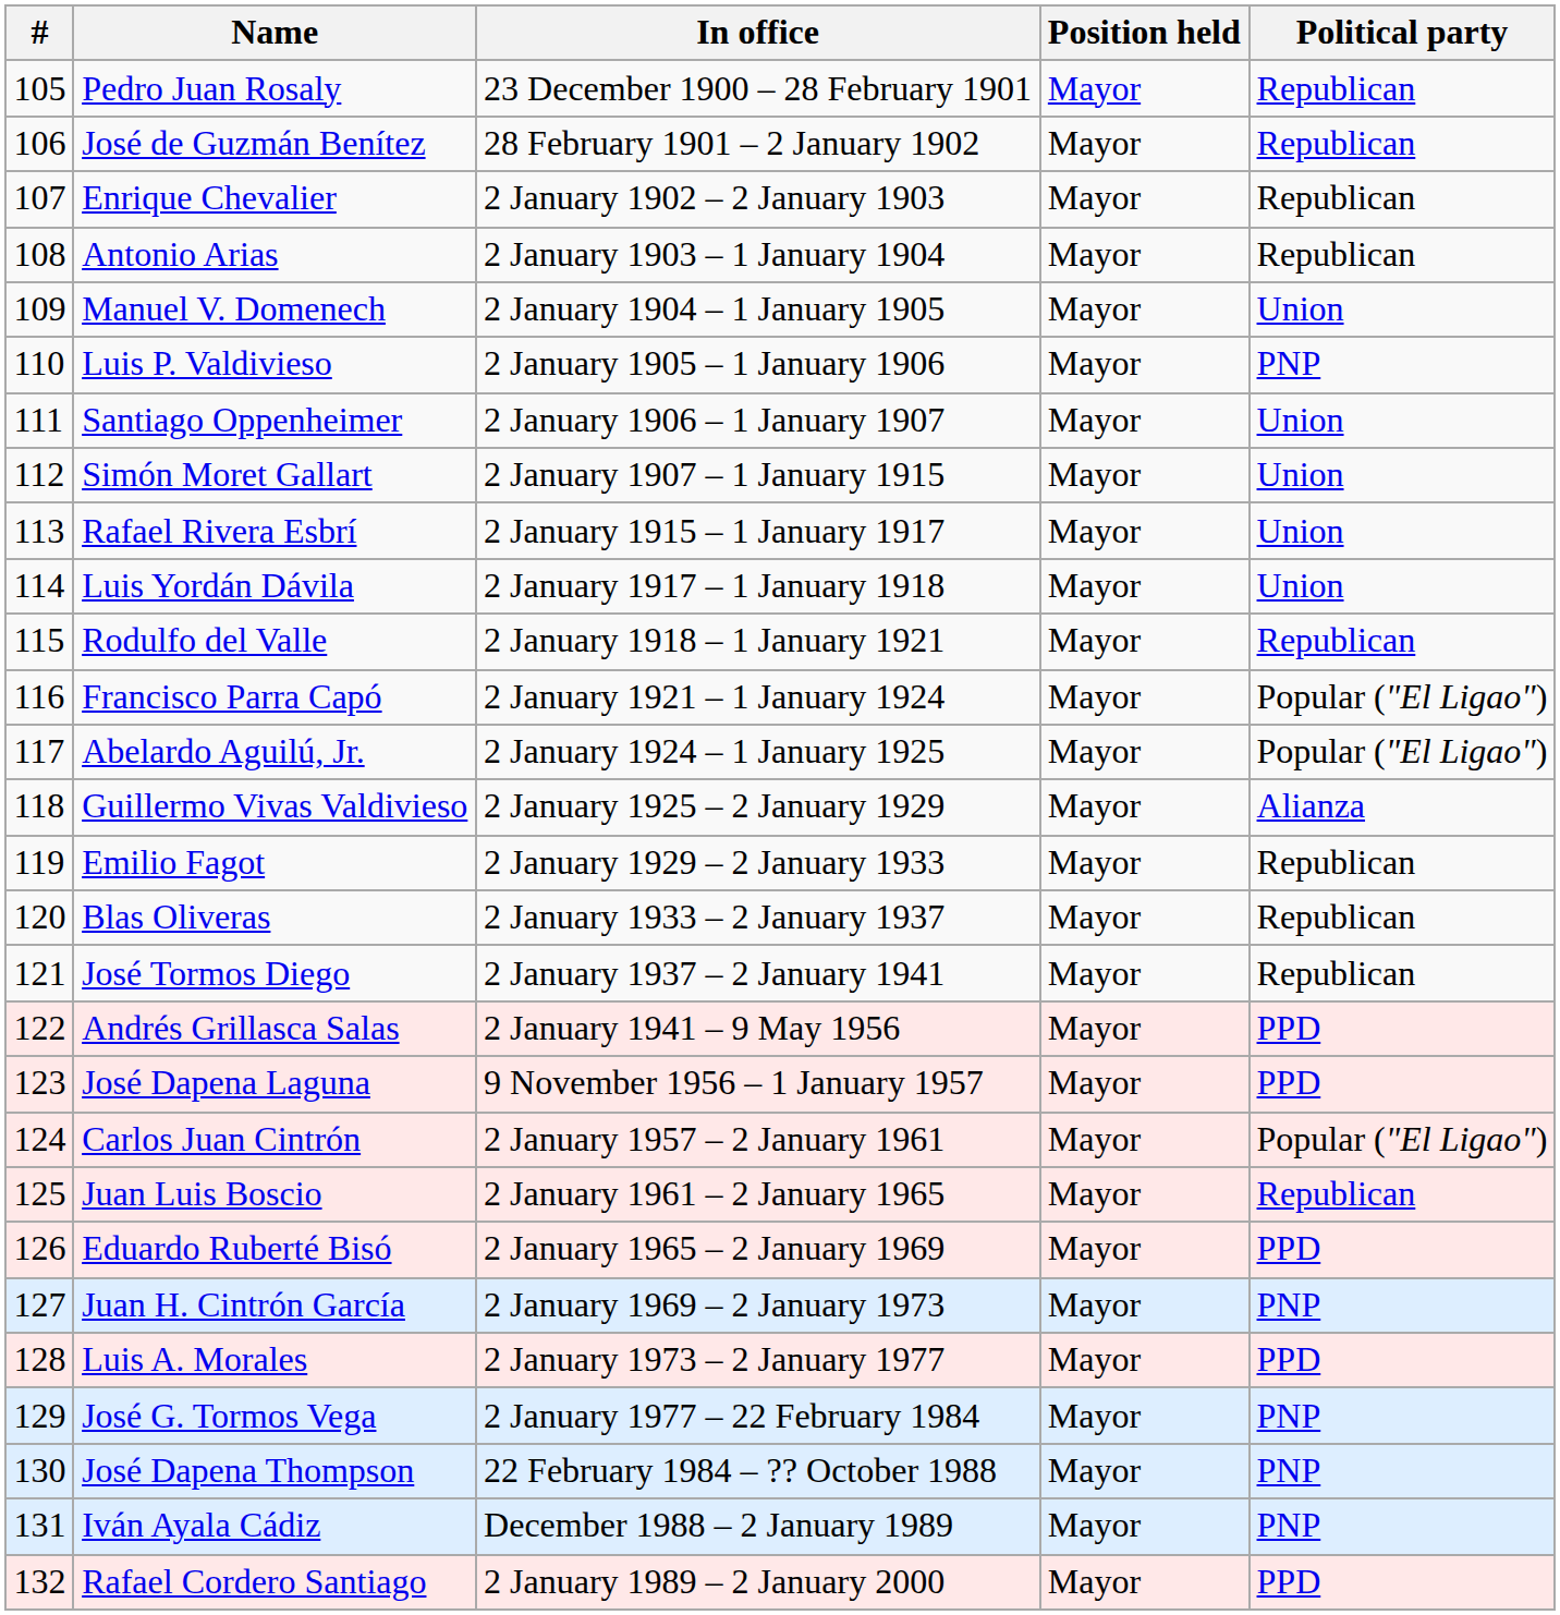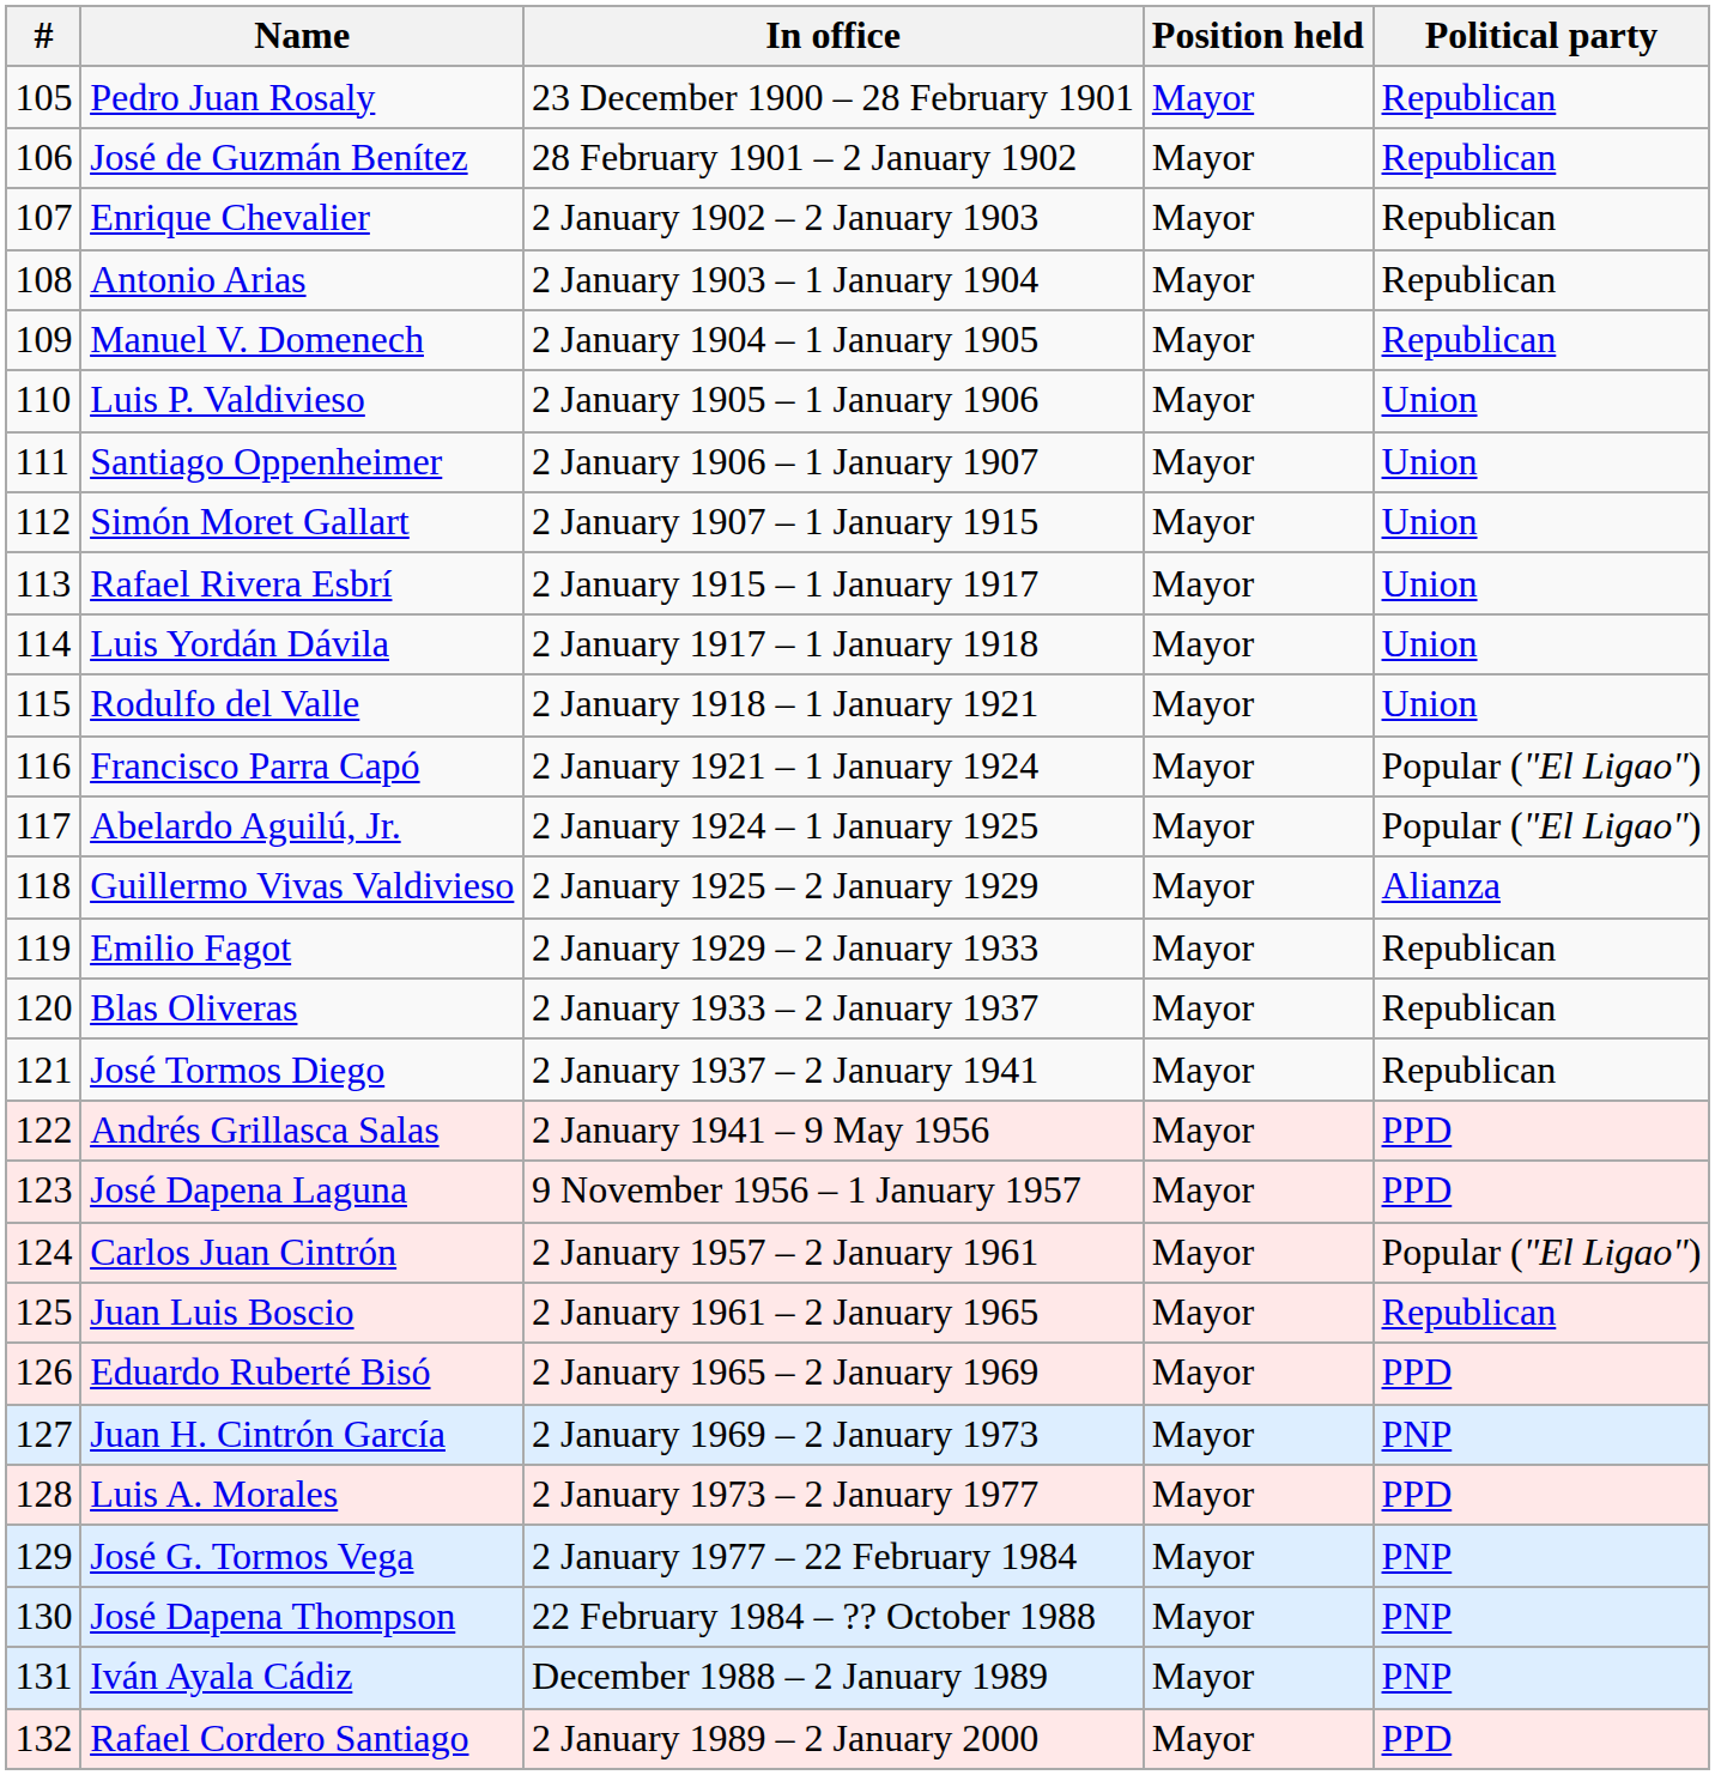 <table class="wikitable">
 <tr>
 <th>#</th>
 <th>Name</th>
 <th>In office</th>
 <th>Position held</th>
 <th>Political party</th>
 </tr>
 <tr>
 <td>105</td>
 <td><a href='#'>Pedro Juan Rosaly</a></td>
 <td>23 December 1900 – 28 February 1901</td>
 <td><a href='#'>Mayor</a></td>
 <td><a href='#'>Republican</a></td>
 </tr>
 <tr>
 <td>106</td>
 <td><a href='#'>José de Guzmán Benítez</a></td>
 <td>28 February 1901 – 2 January 1902</td>
 <td>Mayor</td>
 <td><a href='#'>Republican</a></td>
 </tr>
 <tr>
 <td>107</td>
 <td><a href='#'>Enrique Chevalier</a></td>
 <td>2 January 1902 – 2 January 1903</td>
 <td>Mayor</td>
 <td>Republican</td>
 </tr>
 <tr>
 <td>108</td>
 <td><a href='#'>Antonio Arias</a></td>
 <td>2 January 1903 – 1 January 1904</td>
 <td>Mayor</td>
 <td>Republican</td>
 </tr>
 <tr>
 <td>109</td>
 <td><a href='#'>Manuel V. Domenech</a></td>
 <td>2 January 1904 – 1 January 1905</td>
 <td>Mayor</td>
-<td><a href='#'>Union</a></td>
+<td><a href='#'>Republican</a></td>
 </tr>
 <tr>
 <td>110</td>
 <td><a href='#'>Luis P. Valdivieso</a></td>
 <td>2 January 1905 – 1 January 1906</td>
 <td>Mayor</td>
-<td><a href='#'>PNP</a></td>
+<td><a href='#'>Union</a></td>
 </tr>
 <tr>
 <td>111</td>
 <td><a href='#'>Santiago Oppenheimer</a></td>
 <td>2 January 1906 – 1 January 1907</td>
 <td>Mayor</td>
 <td><a href='#'>Union</a></td>
 </tr>
 <tr>
 <td>112</td>
 <td><a href='#'>Simón Moret Gallart</a></td>
 <td>2 January 1907 – 1 January 1915</td>
 <td>Mayor</td>
 <td><a href='#'>Union</a></td>
 </tr>
 <tr>
 <td>113</td>
 <td><a href='#'>Rafael Rivera Esbrí</a></td>
 <td>2 January 1915 – 1 January 1917</td>
 <td>Mayor</td>
 <td><a href='#'>Union</a></td>
 </tr>
 <tr>
 <td>114</td>
 <td><a href='#'>Luis Yordán Dávila</a></td>
 <td>2 January 1917 – 1 January 1918</td>
 <td>Mayor</td>
 <td><a href='#'>Union</a></td>
 </tr>
 <tr>
 <td>115</td>
 <td><a href='#'>Rodulfo del Valle</a></td>
 <td>2 January 1918 – 1 January 1921</td>
 <td>Mayor</td>
-<td><a href='#'>Republican</a></td>
+<td><a href='#'>Union</a></td>
 </tr>
 <tr>
 <td>116</td>
 <td><a href='#'>Francisco Parra Capó</a></td>
 <td>2 January 1921 – 1 January 1924</td>
 <td>Mayor</td>
 <td>Popular (<em>"El Ligao"</em>)</td>
 </tr>
 <tr>
 <td>117</td>
 <td><a href='#'>Abelardo Aguilú, Jr.</a></td>
 <td>2 January 1924 – 1 January 1925</td>
 <td>Mayor</td>
 <td>Popular (<em>"El Ligao"</em>)</td>
 </tr>
 <tr>
 <td>118</td>
 <td><a href='#'>Guillermo Vivas Valdivieso</a></td>
 <td>2 January 1925 – 2 January 1929</td>
 <td>Mayor</td>
 <td><a href='#'>Alianza</a></td>
 </tr>
 <tr>
 <td>119</td>
 <td><a href='#'>Emilio Fagot</a></td>
 <td>2 January 1929 – 2 January 1933</td>
 <td>Mayor</td>
 <td>Republican</td>
 </tr>
 <tr>
 <td>120</td>
 <td><a href='#'>Blas Oliveras</a></td>
 <td>2 January 1933 – 2 January 1937</td>
 <td>Mayor</td>
 <td>Republican</td>
 </tr>
 <tr>
 <td>121</td>
 <td><a href='#'>José Tormos Diego</a></td>
 <td>2 January 1937 – 2 January 1941</td>
 <td>Mayor</td>
 <td>Republican</td>
 </tr>
 <tr bgcolor=#FFE8E8>
 <td>122</td>
 <td><a href='#'>Andrés Grillasca Salas</a></td>
 <td>2 January 1941 – 9 May 1956</td>
 <td>Mayor</td>
 <td><a href='#'>PPD</a></td>
 </tr>
 <tr bgcolor=#FFE8E8>
 <td>123</td>
 <td><a href='#'>José Dapena Laguna</a></td>
 <td>9 November 1956 – 1 January 1957</td>
 <td>Mayor</td>
 <td><a href='#'>PPD</a></td>
 </tr>
 <tr bgcolor=#FFE8E8>
 <td>124</td>
 <td><a href='#'>Carlos Juan Cintrón</a></td>
 <td>2 January 1957 – 2 January 1961</td>
 <td>Mayor</td>
 <td>Popular (<em>"El Ligao"</em>)</td>
 </tr>
 <tr bgcolor=#FFE8E8>
 <td>125</td>
 <td><a href='#'>Juan Luis Boscio</a></td>
 <td>2 January 1961 – 2 January 1965</td>
 <td>Mayor</td>
 <td><a href='#'>Republican</a></td>
 </tr>
 <tr bgcolor=#FFE8E8>
 <td>126</td>
 <td><a href='#'>Eduardo Ruberté Bisó</a></td>
 <td>2 January 1965 – 2 January 1969</td>
 <td>Mayor</td>
 <td><a href='#'>PPD</a></td>
 </tr>
 <tr bgcolor=#DDEEFF>
 <td>127</td>
 <td><a href='#'>Juan H. Cintrón García</a></td>
 <td>2 January 1969 – 2 January 1973</td>
 <td>Mayor</td>
 <td><a href='#'>PNP</a></td>
 </tr>
 <tr bgcolor=#FFE8E8>
 <td>128</td>
 <td><a href='#'>Luis A. Morales</a></td>
 <td>2 January 1973 – 2 January 1977</td>
 <td>Mayor</td>
 <td><a href='#'>PPD</a></td>
 </tr>
 <tr bgcolor=#DDEEFF>
 <td>129</td>
 <td><a href='#'>José G. Tormos Vega</a></td>
 <td>2 January 1977 – 22 February 1984</td>
 <td>Mayor</td>
 <td><a href='#'>PNP</a></td>
 </tr>
 <tr bgcolor=#DDEEFF>
 <td>130</td>
 <td><a href='#'>José Dapena Thompson</a></td>
 <td>22 February 1984 – ?? October 1988</td>
 <td>Mayor</td>
 <td><a href='#'>PNP</a></td>
 </tr>
 <tr bgcolor=#DDEEFF>
 <td>131</td>
 <td><a href='#'>Iván Ayala Cádiz</a></td>
 <td>December 1988 – 2 January 1989</td>
 <td>Mayor</td>
 <td><a href='#'>PNP</a></td>
 </tr>
 <tr bgcolor=#FFE8E8>
 <td>132</td>
 <td><a href='#'>Rafael Cordero Santiago</a></td>
 <td>2 January 1989 – 2 January 2000</td>
 <td>Mayor</td>
 <td><a href='#'>PPD</a></td>
 </tr>
 <tr bgcolor=#DDEEFF>
 </tr>
 </table>
